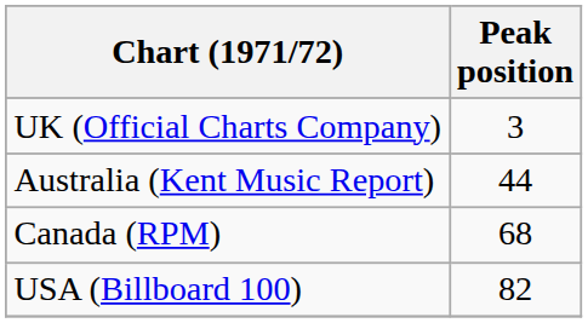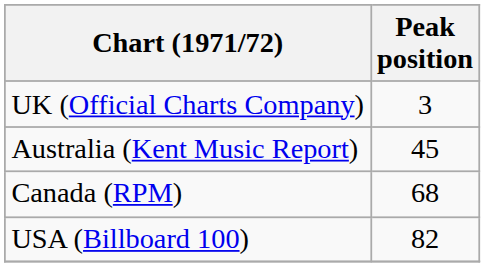 <table class="wikitable">
 <tr>
 <th>Chart (1971/72)</th>
 <th>Peak<br>position</th>
 </tr>
 <tr>
 <td>UK (<a href='#'>Official Charts Company</a>)</td>
 <td style="text-align:center;">3</td>
 </tr>
 <tr>
 <td>Australia (<a href='#'>Kent Music Report</a>)</td>
-<td style="text-align:center;">44</td>
+<td style="text-align:center;">45</td>
 </tr>
 <tr>
 <td>Canada (<a href='#'>RPM</a>)</td>
 <td style="text-align:center;">68</td>
 </tr>
 <tr>
 <td>USA (<a href='#'>Billboard 100</a>)</td>
 <td style="text-align:center;">82</td>
 </tr>
 <tr>
 </tr>
 </table>
